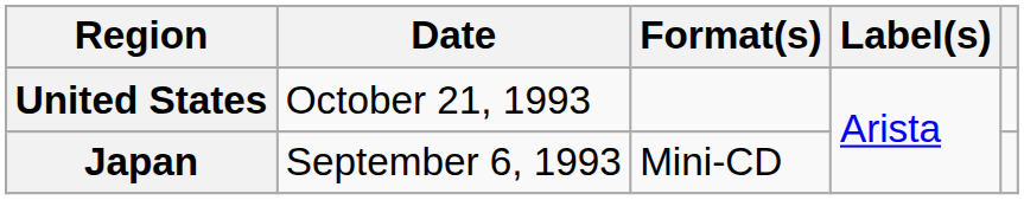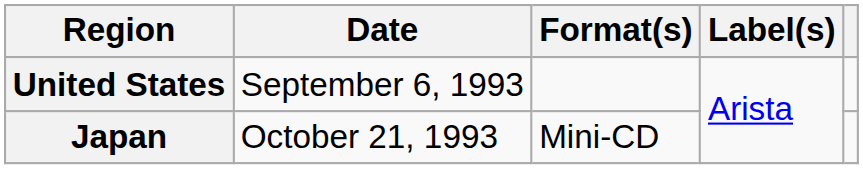 <table class="wikitable plainrowheaders">
 <tr>
 <th scope="col">Region</th>
 <th scope="col">Date</th>
 <th scope="col">Format(s)</th>
 <th scope="col">Label(s)</th>
 <th scope="col"></th>
 </tr>
 <tr>
 <th scope="row">United States</th>
-<td>October 21, 1993</td>
+<td>September 6, 1993</td>
 <td></td>
 <td rowspan="2"><a href='#'>Arista</a></td>
 <td></td>
 </tr>
 <tr>
 <th scope="row">Japan</th>
-<td>September 6, 1993</td>
+<td>October 21, 1993</td>
 <td>Mini-CD</td>
 <td></td>
 </tr>
 </table>
